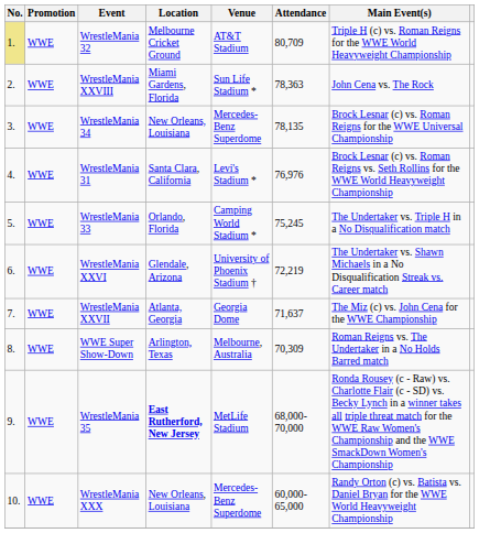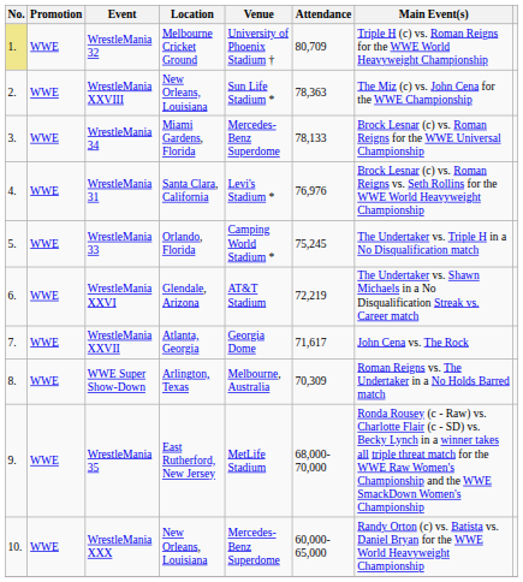 <table class="wikitable sortable" style="font-size:85%;">
 <tr>
 <th>No.</th>
 <th>Promotion</th>
 <th>Event</th>
 <th>Location</th>
 <th>Venue</th>
 <th>Attendance</th>
 <th class=unsortable>Main Event(s)</th>
 <th class=unsortable></th>
 </tr>
 <tr>
 <td style="background: khaki;">1.</td>
 <td><a href='#'>WWE</a></td>
 <td><a href='#'>WrestleMania 32</a> <br> </td>
 <td><a href='#'>Melbourne Cricket Ground</a></td>
-<td><a href='#'>AT&T Stadium</a></td>
+<td><a href='#'>University of Phoenix Stadium</a> †</td>
 <td>80,709</td>
 <td><a href='#'>Triple H</a> (c) vs. <a href='#'>Roman Reigns</a> for the <a href='#'>WWE World Heavyweight Championship</a></td>
 <td></td>
 </tr>
 <tr>
 <td>2.</td>
 <td><a href='#'>WWE</a></td>
 <td><a href='#'>WrestleMania XXVIII</a> <br> </td>
-<td><a href='#'>Miami Gardens</a>, <a href='#'>Florida</a></td>
+<td><a href='#'>New Orleans, Louisiana</a></td>
 <td><a href='#'>Sun Life Stadium</a> *</td>
 <td>78,363</td>
-<td><a href='#'>John Cena</a> vs. <a href='#'>The Rock</a></td>
+<td><a href='#'>The Miz</a> (c) vs. <a href='#'>John Cena</a> for the <a href='#'>WWE Championship</a></td>
 <td></td>
 </tr>
 <tr>
 <td>3.</td>
 <td><a href='#'>WWE</a></td>
 <td><a href='#'>WrestleMania 34</a> <br> </td>
-<td><a href='#'>New Orleans, Louisiana</a></td>
+<td><a href='#'>Miami Gardens</a>, <a href='#'>Florida</a></td>
 <td><a href='#'>Mercedes-Benz Superdome</a></td>
-<td>78,135</td>
+<td>78,133</td>
 <td><a href='#'>Brock Lesnar</a> (c) vs. <a href='#'>Roman Reigns</a> for the <a href='#'>WWE Universal Championship</a></td>
 <td></td>
 </tr>
 <tr>
 <td>4.</td>
 <td><a href='#'>WWE</a></td>
 <td><a href='#'>WrestleMania 31</a> <br> </td>
 <td><a href='#'>Santa Clara</a>, <a href='#'>California</a></td>
 <td><a href='#'>Levi's Stadium</a> *</td>
 <td>76,976</td>
 <td><a href='#'>Brock Lesnar</a> (c) vs. <a href='#'>Roman Reigns</a> vs. <a href='#'>Seth Rollins</a> for the <a href='#'>WWE World Heavyweight Championship</a></td>
 <td></td>
 </tr>
 <tr>
 <td>5.</td>
 <td><a href='#'>WWE</a></td>
 <td><a href='#'>WrestleMania 33</a> <br> </td>
 <td><a href='#'>Orlando</a>, <a href='#'>Florida</a></td>
 <td><a href='#'>Camping World Stadium</a> *</td>
 <td>75,245</td>
 <td><a href='#'>The Undertaker</a> vs. <a href='#'>Triple H</a> in a <a href='#'>No Disqualification match</a></td>
 <td></td>
 </tr>
 <tr>
 <td>6.</td>
 <td><a href='#'>WWE</a></td>
 <td><a href='#'>WrestleMania XXVI</a> <br> </td>
 <td><a href='#'>Glendale</a>, <a href='#'>Arizona</a></td>
-<td><a href='#'>University of Phoenix Stadium</a> †</td>
+<td><a href='#'>AT&T Stadium</a></td>
 <td>72,219</td>
 <td><a href='#'>The Undertaker</a> vs. <a href='#'>Shawn Michaels</a> in a No Disqualification <a href='#'>Streak vs. Career match</a></td>
 <td></td>
 </tr>
 <tr>
 <td>7.</td>
 <td><a href='#'>WWE</a></td>
 <td><a href='#'>WrestleMania XXVII</a> <br> </td>
 <td><a href='#'>Atlanta, Georgia</a></td>
 <td><a href='#'>Georgia Dome</a></td>
-<td>71,637</td>
-<td><a href='#'>The Miz</a> (c) vs. <a href='#'>John Cena</a> for the <a href='#'>WWE Championship</a></td>
+<td>71,617</td>
+<td><a href='#'>John Cena</a> vs. <a href='#'>The Rock</a></td>
 <td></td>
 </tr>
 <tr>
 <td>8.</td>
 <td><a href='#'>WWE</a></td>
 <td><a href='#'>WWE Super Show-Down</a> <br> </td>
 <td><a href='#'>Arlington, Texas</a></td>
 <td><a href='#'>Melbourne</a>, <a href='#'>Australia</a></td>
 <td>70,309</td>
 <td><a href='#'>Roman Reigns</a> vs. <a href='#'>The Undertaker</a> in a <a href='#'>No Holds Barred match</a></td>
 <td></td>
 </tr>
 <tr>
 <td>9.</td>
 <td><a href='#'>WWE</a></td>
 <td><a href='#'>WrestleMania 35</a> <br> </td>
-<td><strong><a href='#'>East Rutherford, New Jersey</a></strong></td>
+<td><a href='#'>East Rutherford, New Jersey</a></td>
 <td><a href='#'>MetLife Stadium</a></td>
 <td>68,000-70,000</td>
 <td><a href='#'>Ronda Rousey</a> (c - Raw) vs. <a href='#'>Charlotte Flair</a> (c - SD) vs. <a href='#'>Becky Lynch</a> in a <a href='#'>winner takes all</a> <a href='#'>triple threat match</a> for the <a href='#'>WWE Raw Women's Championship</a> and the <a href='#'>WWE SmackDown Women's Championship</a></td>
 <td></td>
 </tr>
 <tr>
 <td>10.</td>
 <td><a href='#'>WWE</a></td>
 <td><a href='#'>WrestleMania XXX</a> <br> </td>
 <td><a href='#'>New Orleans</a>, <a href='#'>Louisiana</a></td>
 <td><a href='#'>Mercedes-Benz Superdome</a></td>
 <td>60,000-65,000</td>
 <td><a href='#'>Randy Orton</a> (c) vs. <a href='#'>Batista</a> vs. <a href='#'>Daniel Bryan</a> for the <a href='#'>WWE World Heavyweight Championship</a></td>
 <td></td>
 </tr>
 <tr>
 </tr>
 </table>
